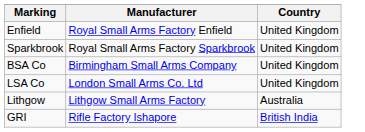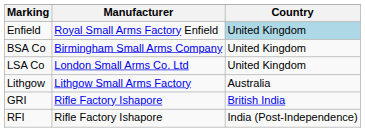 <table class="wikitable">
 <tr>
 </tr>
 <tr>
 <th>Marking</th>
 <th>Manufacturer</th>
 <th>Country</th>
 </tr>
 <tr>
 <td>Enfield</td>
 <td><a href='#'>Royal Small Arms Factory</a> Enfield</td>
-<td>United Kingdom</td>
-</tr>
-<tr>
-<td>Sparkbrook</td>
-<td>Royal Small Arms Factory <a href='#'>Sparkbrook</a></td>
-<td>United Kingdom</td>
+<td style="background: lightblue;">United Kingdom</td>
 </tr>
 <tr>
 <td>BSA Co</td>
 <td><a href='#'>Birmingham Small Arms Company</a></td>
 <td>United Kingdom</td>
 </tr>
 <tr>
 <td>LSA Co</td>
 <td><a href='#'>London Small Arms Co. Ltd</a></td>
 <td>United Kingdom</td>
 </tr>
 <tr>
 <td>Lithgow</td>
 <td><a href='#'>Lithgow Small Arms Factory</a></td>
 <td>Australia</td>
 </tr>
 <tr>
 <td>GRI</td>
 <td><a href='#'>Rifle Factory Ishapore</a></td>
 <td><a href='#'>British India</a></td>
 </tr>
+<tr>
+<td>RFI</td>
+<td>Rifle Factory Ishapore</td>
+<td>India (Post-Independence)</td>
+</tr>
 </table>
